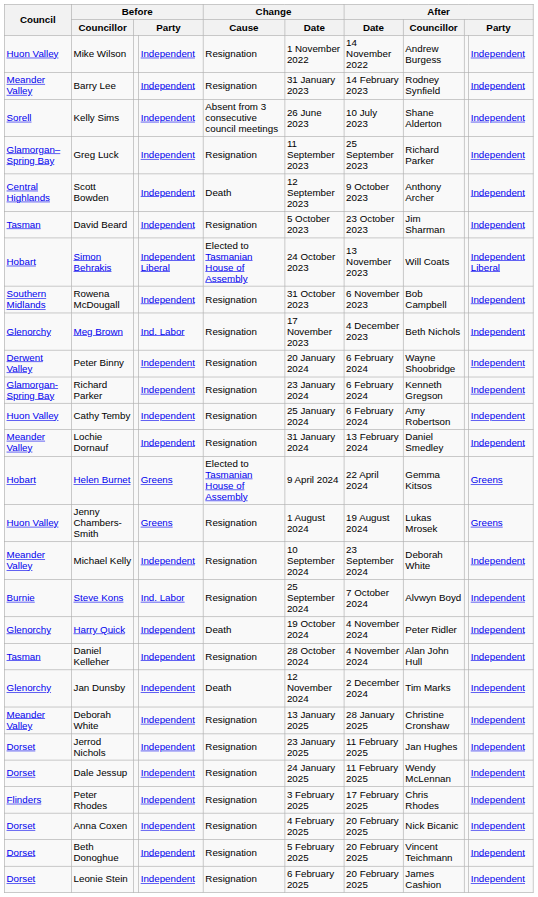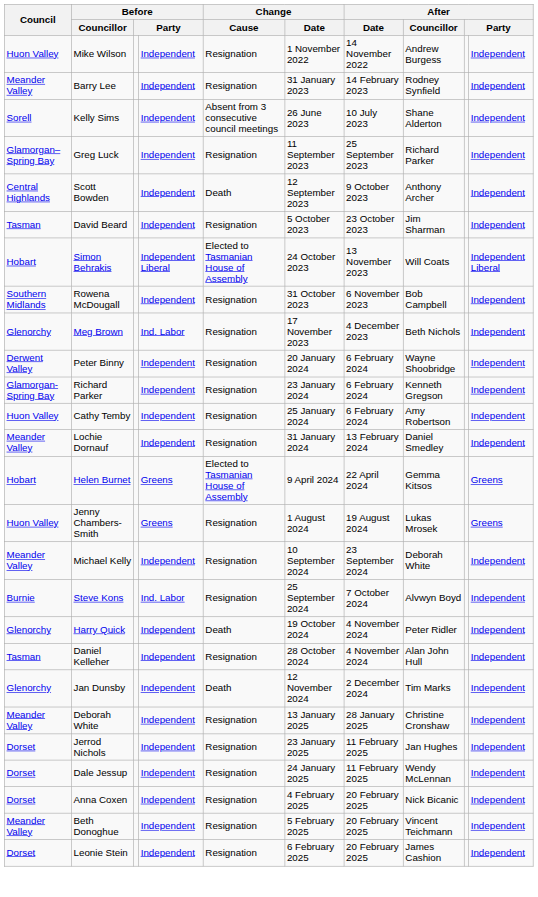 <table class="wikitable sortable" style="border: none;">
 <tr>
 <th rowspan="2">Council</th>
 <th colspan="3">Before</th>
 <th colspan="2">Change</th>
 <th colspan="4">After</th>
 </tr>
 <tr>
 <th>Councillor</th>
 <th colspan="2">Party</th>
 <th>Cause</th>
 <th>Date</th>
 <th>Date</th>
 <th>Councillor</th>
 <th colspan="2">Party</th>
 </tr>
 <tr>
 <td><a href='#'>Huon Valley</a></td>
 <td>Mike Wilson</td>
 <td></td>
 <td><a href='#'>Independent</a></td>
 <td>Resignation</td>
 <td>1 November 2022</td>
 <td>14 November 2022</td>
 <td>Andrew Burgess</td>
 <td></td>
 <td><a href='#'>Independent</a></td>
 </tr>
 <tr>
 <td><a href='#'>Meander Valley</a></td>
 <td>Barry Lee</td>
 <td></td>
 <td><a href='#'>Independent</a></td>
 <td>Resignation</td>
 <td>31 January 2023</td>
 <td>14 February 2023</td>
 <td>Rodney Synfield</td>
 <td></td>
 <td><a href='#'>Independent</a></td>
 </tr>
 <tr>
 <td><a href='#'>Sorell</a></td>
 <td>Kelly Sims</td>
 <td></td>
 <td><a href='#'>Independent</a></td>
 <td>Absent from 3 consecutive council meetings</td>
 <td>26 June 2023</td>
 <td>10 July 2023</td>
 <td>Shane Alderton</td>
 <td></td>
 <td><a href='#'>Independent</a></td>
 </tr>
 <tr>
 <td><a href='#'>Glamorgan–Spring Bay</a></td>
 <td>Greg Luck</td>
 <td></td>
 <td><a href='#'>Independent</a></td>
 <td>Resignation</td>
 <td>11 September 2023</td>
 <td>25 September 2023</td>
 <td>Richard Parker</td>
 <td></td>
 <td><a href='#'>Independent</a></td>
 </tr>
 <tr>
 <td><a href='#'>Central Highlands</a></td>
 <td>Scott Bowden</td>
 <td></td>
 <td><a href='#'>Independent</a></td>
 <td>Death</td>
 <td>12 September 2023</td>
 <td>9 October 2023</td>
 <td>Anthony Archer</td>
 <td></td>
 <td><a href='#'>Independent</a></td>
 </tr>
 <tr>
 <td><a href='#'>Tasman</a></td>
 <td>David Beard</td>
 <td></td>
 <td><a href='#'>Independent</a></td>
 <td>Resignation</td>
 <td>5 October 2023</td>
 <td>23 October 2023</td>
 <td>Jim Sharman</td>
 <td></td>
 <td><a href='#'>Independent</a></td>
 </tr>
 <tr>
 <td><a href='#'>Hobart</a></td>
 <td><a href='#'>Simon Behrakis</a></td>
 <td></td>
 <td><a href='#'>Independent Liberal</a></td>
 <td>Elected to <a href='#'>Tasmanian House of Assembly</a></td>
 <td>24 October 2023</td>
 <td>13 November 2023</td>
 <td>Will Coats</td>
 <td></td>
 <td><a href='#'>Independent Liberal</a></td>
 </tr>
 <tr>
 <td><a href='#'>Southern Midlands</a></td>
 <td>Rowena McDougall</td>
 <td></td>
 <td><a href='#'>Independent</a></td>
 <td>Resignation</td>
 <td>31 October 2023</td>
 <td>6 November 2023</td>
 <td>Bob Campbell</td>
 <td></td>
 <td><a href='#'>Independent</a></td>
 </tr>
 <tr>
 <td><a href='#'>Glenorchy</a></td>
 <td><a href='#'>Meg Brown</a></td>
 <td></td>
 <td><a href='#'>Ind. Labor</a></td>
 <td>Resignation</td>
 <td>17 November 2023</td>
 <td>4 December 2023</td>
 <td>Beth Nichols</td>
 <td></td>
 <td><a href='#'>Independent</a></td>
 </tr>
 <tr>
 <td><a href='#'>Derwent Valley</a></td>
 <td>Peter Binny</td>
 <td></td>
 <td><a href='#'>Independent</a></td>
 <td>Resignation</td>
 <td>20 January 2024</td>
 <td>6 February 2024</td>
 <td>Wayne Shoobridge</td>
 <td></td>
 <td><a href='#'>Independent</a></td>
 </tr>
 <tr>
 <td><a href='#'>Glamorgan-Spring Bay</a></td>
 <td>Richard Parker</td>
 <td></td>
 <td><a href='#'>Independent</a></td>
 <td>Resignation</td>
 <td>23 January 2024</td>
 <td>6 February 2024</td>
 <td>Kenneth Gregson</td>
 <td></td>
 <td><a href='#'>Independent</a></td>
 </tr>
 <tr>
 <td><a href='#'>Huon Valley</a></td>
 <td>Cathy Temby</td>
 <td></td>
 <td><a href='#'>Independent</a></td>
 <td>Resignation</td>
 <td>25 January 2024</td>
 <td>6 February 2024</td>
 <td>Amy Robertson</td>
 <td></td>
 <td><a href='#'>Independent</a></td>
 </tr>
 <tr>
 <td><a href='#'>Meander Valley</a></td>
 <td>Lochie Dornauf</td>
 <td></td>
 <td><a href='#'>Independent</a></td>
 <td>Resignation</td>
 <td>31 January 2024</td>
 <td>13 February 2024</td>
 <td>Daniel Smedley</td>
 <td></td>
 <td><a href='#'>Independent</a></td>
 </tr>
 <tr>
 <td><a href='#'>Hobart</a></td>
 <td><a href='#'>Helen Burnet</a></td>
 <td></td>
 <td><a href='#'>Greens</a></td>
 <td>Elected to <a href='#'>Tasmanian House of Assembly</a></td>
 <td>9 April 2024</td>
 <td>22 April 2024</td>
 <td>Gemma Kitsos</td>
 <td></td>
 <td><a href='#'>Greens</a></td>
 </tr>
 <tr>
 <td><a href='#'>Huon Valley</a></td>
 <td>Jenny Chambers-Smith</td>
 <td></td>
 <td><a href='#'>Greens</a></td>
 <td>Resignation</td>
 <td>1 August 2024</td>
 <td>19 August 2024</td>
 <td>Lukas Mrosek</td>
 <td></td>
 <td><a href='#'>Greens</a></td>
 </tr>
 <tr>
 <td><a href='#'>Meander Valley</a></td>
 <td>Michael Kelly</td>
 <td></td>
 <td><a href='#'>Independent</a></td>
 <td>Resignation</td>
 <td>10 September 2024</td>
 <td>23 September 2024</td>
 <td>Deborah White</td>
 <td></td>
 <td><a href='#'>Independent</a></td>
 </tr>
 <tr>
 <td><a href='#'>Burnie</a></td>
 <td><a href='#'>Steve Kons</a></td>
 <td></td>
 <td><a href='#'>Ind. Labor</a></td>
 <td>Resignation</td>
 <td>25 September 2024</td>
 <td>7 October 2024</td>
 <td>Alvwyn Boyd</td>
 <td></td>
 <td><a href='#'>Independent</a></td>
 </tr>
 <tr>
 <td><a href='#'>Glenorchy</a></td>
 <td><a href='#'>Harry Quick</a></td>
 <td></td>
 <td><a href='#'>Independent</a></td>
 <td>Death</td>
 <td>19 October 2024</td>
 <td>4 November 2024</td>
 <td>Peter Ridler</td>
 <td></td>
 <td><a href='#'>Independent</a></td>
 </tr>
 <tr>
 <td><a href='#'>Tasman</a></td>
 <td>Daniel Kelleher</td>
 <td></td>
 <td><a href='#'>Independent</a></td>
 <td>Resignation</td>
 <td>28 October 2024</td>
 <td>4 November 2024</td>
 <td>Alan John Hull</td>
 <td></td>
 <td><a href='#'>Independent</a></td>
 </tr>
 <tr>
 <td><a href='#'>Glenorchy</a></td>
 <td>Jan Dunsby</td>
 <td></td>
 <td><a href='#'>Independent</a></td>
 <td>Death</td>
 <td>12 November 2024</td>
 <td>2 December 2024</td>
 <td>Tim Marks</td>
 <td></td>
 <td><a href='#'>Independent</a></td>
 </tr>
 <tr>
 <td><a href='#'>Meander Valley</a></td>
 <td>Deborah White</td>
 <td></td>
 <td><a href='#'>Independent</a></td>
 <td>Resignation</td>
 <td>13 January 2025</td>
 <td>28 January 2025</td>
 <td>Christine Cronshaw</td>
 <td></td>
 <td><a href='#'>Independent</a></td>
 </tr>
 <tr>
 <td><a href='#'>Dorset</a></td>
 <td>Jerrod Nichols</td>
 <td></td>
 <td><a href='#'>Independent</a></td>
 <td>Resignation</td>
 <td>23 January 2025</td>
 <td>11 February 2025</td>
 <td>Jan Hughes</td>
 <td></td>
 <td><a href='#'>Independent</a></td>
 </tr>
 <tr>
 <td><a href='#'>Dorset</a></td>
 <td>Dale Jessup</td>
 <td></td>
 <td><a href='#'>Independent</a></td>
 <td>Resignation</td>
 <td>24 January 2025</td>
 <td>11 February 2025</td>
 <td>Wendy McLennan</td>
 <td></td>
 <td><a href='#'>Independent</a></td>
 </tr>
 <tr>
-<td><a href='#'>Flinders</a></td>
-<td>Peter Rhodes</td>
-<td></td>
-<td><a href='#'>Independent</a></td>
-<td>Resignation</td>
-<td>3 February 2025</td>
-<td>17 February 2025</td>
-<td>Chris Rhodes</td>
-<td></td>
-<td><a href='#'>Independent</a></td>
-</tr>
-<tr>
 <td><a href='#'>Dorset</a></td>
 <td>Anna Coxen</td>
 <td></td>
 <td><a href='#'>Independent</a></td>
 <td>Resignation</td>
 <td>4 February 2025</td>
 <td>20 February 2025</td>
 <td>Nick Bicanic</td>
 <td></td>
 <td><a href='#'>Independent</a></td>
 </tr>
 <tr>
-<td><a href='#'>Dorset</a></td>
+<td><a href='#'>Meander Valley</a></td>
 <td>Beth Donoghue</td>
 <td></td>
 <td><a href='#'>Independent</a></td>
 <td>Resignation</td>
 <td>5 February 2025</td>
 <td>20 February 2025</td>
 <td>Vincent Teichmann</td>
 <td></td>
 <td><a href='#'>Independent</a></td>
 </tr>
 <tr>
 <td><a href='#'>Dorset</a></td>
 <td>Leonie Stein</td>
 <td></td>
 <td><a href='#'>Independent</a></td>
 <td>Resignation</td>
 <td>6 February 2025</td>
 <td>20 February 2025</td>
 <td>James Cashion</td>
 <td></td>
 <td><a href='#'>Independent</a></td>
 </tr>
 </table>
